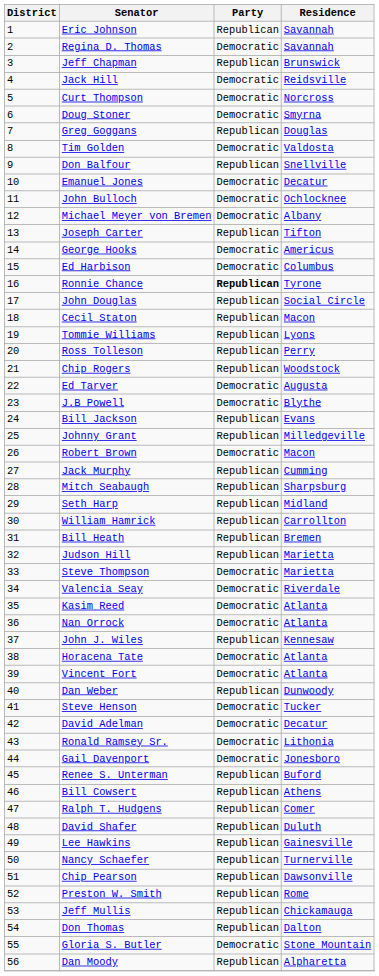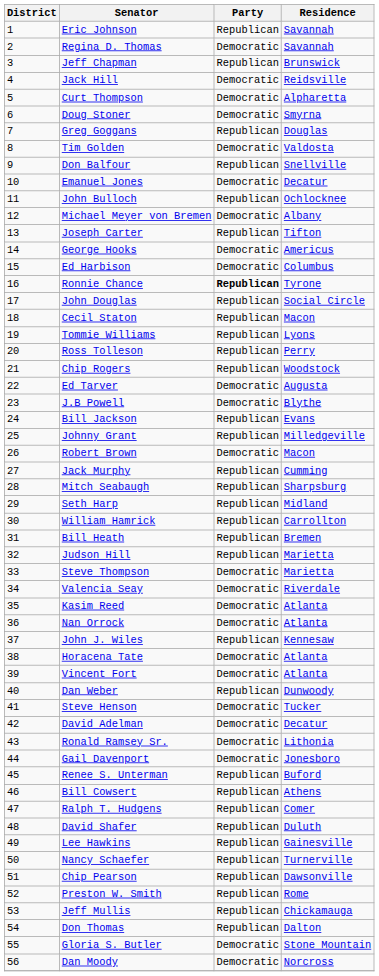 <table class="wikitable sortable">
 <tr>
 <th>District</th>
 <th>Senator</th>
 <th>Party</th>
 <th>Residence</th>
 </tr>
 <tr>
 <td>1</td>
 <td><a href='#'>Eric Johnson</a></td>
 <td>Republican</td>
 <td><a href='#'>Savannah</a></td>
 </tr>
 <tr>
 <td>2</td>
 <td><a href='#'>Regina D. Thomas</a></td>
 <td>Democratic</td>
 <td><a href='#'>Savannah</a></td>
 </tr>
 <tr>
 <td>3</td>
 <td><a href='#'>Jeff Chapman</a></td>
 <td>Republican</td>
 <td><a href='#'>Brunswick</a></td>
 </tr>
 <tr>
 <td>4</td>
 <td><a href='#'>Jack Hill</a></td>
 <td>Democratic</td>
 <td><a href='#'>Reidsville</a></td>
 </tr>
 <tr>
 <td>5</td>
 <td><a href='#'>Curt Thompson</a></td>
 <td>Democratic</td>
-<td><a href='#'>Norcross</a></td>
+<td><a href='#'>Alpharetta</a></td>
 </tr>
 <tr>
 <td>6</td>
 <td><a href='#'>Doug Stoner</a></td>
 <td>Democratic</td>
 <td><a href='#'>Smyrna</a></td>
 </tr>
 <tr>
 <td>7</td>
 <td><a href='#'>Greg Goggans</a></td>
 <td>Republican</td>
 <td><a href='#'>Douglas</a></td>
 </tr>
 <tr>
 <td>8</td>
 <td><a href='#'>Tim Golden</a></td>
 <td>Democratic</td>
 <td><a href='#'>Valdosta</a></td>
 </tr>
 <tr>
 <td>9</td>
 <td><a href='#'>Don Balfour</a></td>
 <td>Republican</td>
 <td><a href='#'>Snellville</a></td>
 </tr>
 <tr>
 <td>10</td>
 <td><a href='#'>Emanuel Jones</a></td>
 <td>Democratic</td>
 <td><a href='#'>Decatur</a></td>
 </tr>
 <tr>
 <td>11</td>
 <td><a href='#'>John Bulloch</a></td>
-<td>Democratic</td>
+<td>Republican</td>
 <td><a href='#'>Ochlocknee</a></td>
 </tr>
 <tr>
 <td>12</td>
 <td><a href='#'>Michael Meyer von Bremen</a></td>
 <td>Democratic</td>
 <td><a href='#'>Albany</a></td>
 </tr>
 <tr>
 <td>13</td>
 <td><a href='#'>Joseph Carter</a></td>
 <td>Republican</td>
 <td><a href='#'>Tifton</a></td>
 </tr>
 <tr>
 <td>14</td>
 <td><a href='#'>George Hooks</a></td>
 <td>Democratic</td>
 <td><a href='#'>Americus</a></td>
 </tr>
 <tr>
 <td>15</td>
 <td><a href='#'>Ed Harbison</a></td>
 <td>Democratic</td>
 <td><a href='#'>Columbus</a></td>
 </tr>
 <tr>
 <td>16</td>
 <td><a href='#'>Ronnie Chance</a></td>
 <td><strong>Republican</strong></td>
 <td><a href='#'>Tyrone</a></td>
 </tr>
 <tr>
 <td>17</td>
 <td><a href='#'>John Douglas</a></td>
 <td>Republican</td>
 <td><a href='#'>Social Circle</a></td>
 </tr>
 <tr>
 <td>18</td>
 <td><a href='#'>Cecil Staton</a></td>
 <td>Republican</td>
 <td><a href='#'>Macon</a></td>
 </tr>
 <tr>
 <td>19</td>
 <td><a href='#'>Tommie Williams</a></td>
 <td>Republican</td>
 <td><a href='#'>Lyons</a></td>
 </tr>
 <tr>
 <td>20</td>
 <td><a href='#'>Ross Tolleson</a></td>
 <td>Republican</td>
 <td><a href='#'>Perry</a></td>
 </tr>
 <tr>
 <td>21</td>
 <td><a href='#'>Chip Rogers</a></td>
 <td>Republican</td>
 <td><a href='#'>Woodstock</a></td>
 </tr>
 <tr>
 <td>22</td>
 <td><a href='#'>Ed Tarver</a></td>
 <td>Democratic</td>
 <td><a href='#'>Augusta</a></td>
 </tr>
 <tr>
 <td>23</td>
 <td><a href='#'>J.B Powell</a></td>
 <td>Democratic</td>
 <td><a href='#'>Blythe</a></td>
 </tr>
 <tr>
 <td>24</td>
 <td><a href='#'>Bill Jackson</a></td>
 <td>Republican</td>
 <td><a href='#'>Evans</a></td>
 </tr>
 <tr>
 <td>25</td>
 <td><a href='#'>Johnny Grant</a></td>
 <td>Republican</td>
 <td><a href='#'>Milledgeville</a></td>
 </tr>
 <tr>
 <td>26</td>
 <td><a href='#'>Robert Brown</a></td>
 <td>Democratic</td>
 <td><a href='#'>Macon</a></td>
 </tr>
 <tr>
 <td>27</td>
 <td><a href='#'>Jack Murphy</a></td>
 <td>Republican</td>
 <td><a href='#'>Cumming</a></td>
 </tr>
 <tr>
 <td>28</td>
 <td><a href='#'>Mitch Seabaugh</a></td>
 <td>Republican</td>
 <td><a href='#'>Sharpsburg</a></td>
 </tr>
 <tr>
 <td>29</td>
 <td><a href='#'>Seth Harp</a></td>
 <td>Republican</td>
 <td><a href='#'>Midland</a></td>
 </tr>
 <tr>
 <td>30</td>
 <td><a href='#'>William Hamrick</a></td>
 <td>Republican</td>
 <td><a href='#'>Carrollton</a></td>
 </tr>
 <tr>
 <td>31</td>
 <td><a href='#'>Bill Heath</a></td>
 <td>Republican</td>
 <td><a href='#'>Bremen</a></td>
 </tr>
 <tr>
 <td>32</td>
 <td><a href='#'>Judson Hill</a></td>
 <td>Republican</td>
 <td><a href='#'>Marietta</a></td>
 </tr>
 <tr>
 <td>33</td>
 <td><a href='#'>Steve Thompson</a></td>
 <td>Democratic</td>
 <td><a href='#'>Marietta</a></td>
 </tr>
 <tr>
 <td>34</td>
 <td><a href='#'>Valencia Seay</a></td>
 <td>Democratic</td>
 <td><a href='#'>Riverdale</a></td>
 </tr>
 <tr>
 <td>35</td>
 <td><a href='#'>Kasim Reed</a></td>
 <td>Democratic</td>
 <td><a href='#'>Atlanta</a></td>
 </tr>
 <tr>
 <td>36</td>
 <td><a href='#'>Nan Orrock</a></td>
 <td>Democratic</td>
 <td><a href='#'>Atlanta</a></td>
 </tr>
 <tr>
 <td>37</td>
 <td><a href='#'>John J. Wiles</a></td>
 <td>Republican</td>
 <td><a href='#'>Kennesaw</a></td>
 </tr>
 <tr>
 <td>38</td>
 <td><a href='#'>Horacena Tate</a></td>
 <td>Democratic</td>
 <td><a href='#'>Atlanta</a></td>
 </tr>
 <tr>
 <td>39</td>
 <td><a href='#'>Vincent Fort</a></td>
 <td>Democratic</td>
 <td><a href='#'>Atlanta</a></td>
 </tr>
 <tr>
 <td>40</td>
 <td><a href='#'>Dan Weber</a></td>
 <td>Republican</td>
 <td><a href='#'>Dunwoody</a></td>
 </tr>
 <tr>
 <td>41</td>
 <td><a href='#'>Steve Henson</a></td>
 <td>Democratic</td>
 <td><a href='#'>Tucker</a></td>
 </tr>
 <tr>
 <td>42</td>
 <td><a href='#'>David Adelman</a></td>
 <td>Democratic</td>
 <td><a href='#'>Decatur</a></td>
 </tr>
 <tr>
 <td>43</td>
 <td><a href='#'>Ronald Ramsey Sr.</a></td>
 <td>Democratic</td>
 <td><a href='#'>Lithonia</a></td>
 </tr>
 <tr>
 <td>44</td>
 <td><a href='#'>Gail Davenport</a></td>
 <td>Democratic</td>
 <td><a href='#'>Jonesboro</a></td>
 </tr>
 <tr>
 <td>45</td>
 <td><a href='#'>Renee S. Unterman</a></td>
 <td>Republican</td>
 <td><a href='#'>Buford</a></td>
 </tr>
 <tr>
 <td>46</td>
 <td><a href='#'>Bill Cowsert</a></td>
 <td>Republican</td>
 <td><a href='#'>Athens</a></td>
 </tr>
 <tr>
 <td>47</td>
 <td><a href='#'>Ralph T. Hudgens</a></td>
 <td>Republican</td>
 <td><a href='#'>Comer</a></td>
 </tr>
 <tr>
 <td>48</td>
 <td><a href='#'>David Shafer</a></td>
 <td>Republican</td>
 <td><a href='#'>Duluth</a></td>
 </tr>
 <tr>
 <td>49</td>
 <td><a href='#'>Lee Hawkins</a></td>
 <td>Republican</td>
 <td><a href='#'>Gainesville</a></td>
 </tr>
 <tr>
 <td>50</td>
 <td><a href='#'>Nancy Schaefer</a></td>
 <td>Republican</td>
 <td><a href='#'>Turnerville</a></td>
 </tr>
 <tr>
 <td>51</td>
 <td><a href='#'>Chip Pearson</a></td>
 <td>Republican</td>
 <td><a href='#'>Dawsonville</a></td>
 </tr>
 <tr>
 <td>52</td>
 <td><a href='#'>Preston W. Smith</a></td>
 <td>Republican</td>
 <td><a href='#'>Rome</a></td>
 </tr>
 <tr>
 <td>53</td>
 <td><a href='#'>Jeff Mullis</a></td>
 <td>Republican</td>
 <td><a href='#'>Chickamauga</a></td>
 </tr>
 <tr>
 <td>54</td>
 <td><a href='#'>Don Thomas</a></td>
 <td>Republican</td>
 <td><a href='#'>Dalton</a></td>
 </tr>
 <tr>
 <td>55</td>
 <td><a href='#'>Gloria S. Butler</a></td>
 <td>Democratic</td>
 <td><a href='#'>Stone Mountain</a></td>
 </tr>
 <tr>
 <td>56</td>
 <td><a href='#'>Dan Moody</a></td>
-<td>Republican</td>
-<td><a href='#'>Alpharetta</a></td>
+<td>Democratic</td>
+<td><a href='#'>Norcross</a></td>
 </tr>
 <tr>
 </tr>
 </table>
